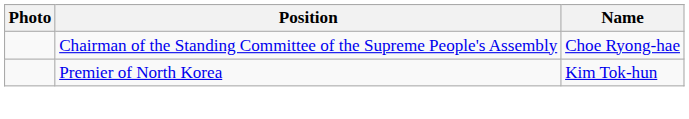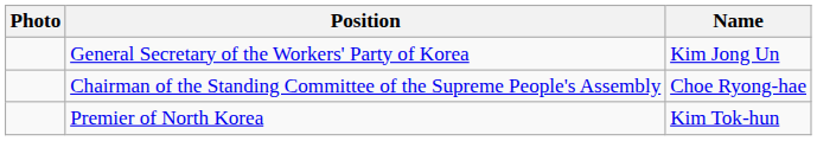 <table class="wikitable">
 <tr>
 <th>Photo</th>
 <th>Position</th>
 <th>Name</th>
+</tr>
+<tr>
+<td></td>
+<td><a href='#'>General Secretary of the Workers' Party of Korea</a></td>
+<td><a href='#'>Kim Jong Un</a></td>
 </tr>
 <tr>
 <td></td>
 <td><a href='#'>Chairman of the Standing Committee of the Supreme People's Assembly</a></td>
 <td><a href='#'>Choe Ryong-hae</a></td>
 </tr>
 <tr>
 <td></td>
 <td><a href='#'>Premier of North Korea</a></td>
 <td><a href='#'>Kim Tok-hun</a></td>
 </tr>
 </table>
